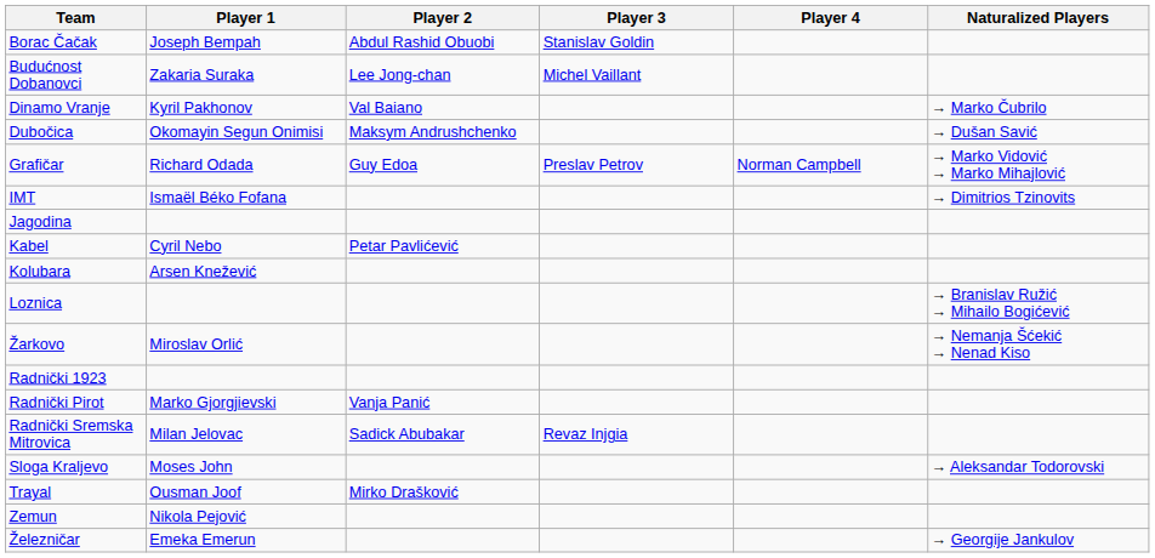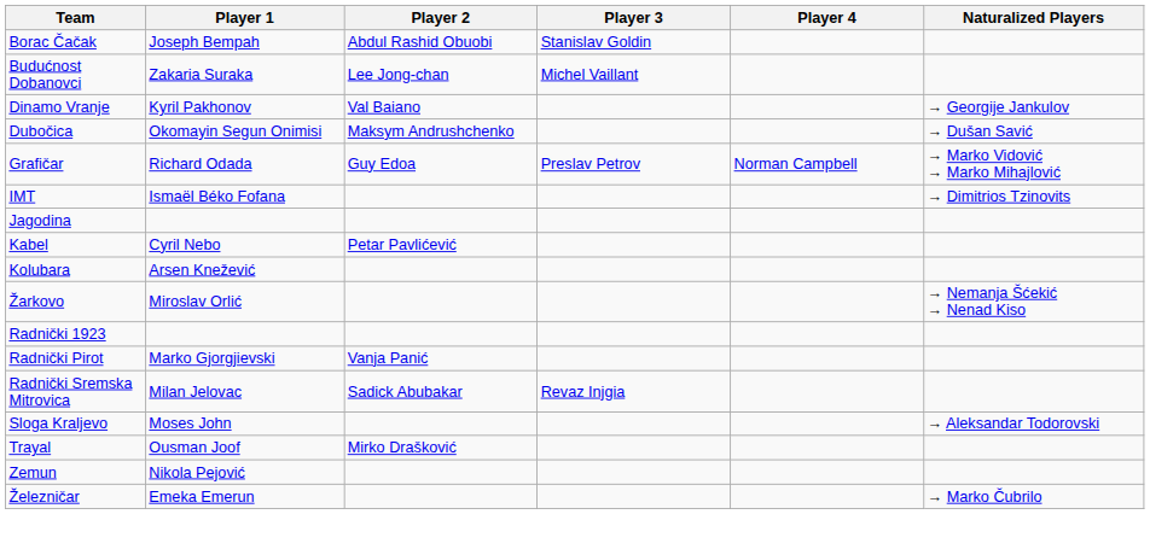 <table class="wikitable" style="font-size:90%">
 <tr>
 <th width="125">Team</th>
 <th width="180">Player 1</th>
 <th width="175">Player 2</th>
 <th width="175">Player 3</th>
 <th width="175">Player 4</th>
 <th width="200">Naturalized Players</th>
 </tr>
 <tr>
 <td><a href='#'>Borac Čačak</a></td>
 <td> <a href='#'>Joseph Bempah</a></td>
 <td> <a href='#'>Abdul Rashid Obuobi</a></td>
 <td> <a href='#'>Stanislav Goldin</a></td>
 <td></td>
 <td></td>
 </tr>
 <tr>
 <td><a href='#'>Budućnost Dobanovci</a></td>
 <td> <a href='#'>Zakaria Suraka</a></td>
 <td> <a href='#'>Lee Jong-chan</a></td>
 <td> <a href='#'>Michel Vaillant</a></td>
 <td></td>
 <td></td>
 </tr>
 <tr>
 <td><a href='#'>Dinamo Vranje</a></td>
 <td> <a href='#'>Kyril Pakhonov</a></td>
 <td> <a href='#'>Val Baiano</a></td>
 <td></td>
 <td></td>
-<td>→ <a href='#'>Marko Čubrilo</a><br></td>
+<td>→ <a href='#'>Georgije Jankulov</a><br></td>
 </tr>
 <tr>
 <td><a href='#'>Dubočica</a></td>
 <td> <a href='#'>Okomayin Segun Onimisi</a></td>
 <td> <a href='#'>Maksym Andrushchenko</a></td>
 <td></td>
 <td></td>
 <td>→ <a href='#'>Dušan Savić</a><br></td>
 </tr>
 <tr>
 <td><a href='#'>Grafičar</a></td>
 <td> <a href='#'>Richard Odada</a></td>
 <td> <a href='#'>Guy Edoa</a></td>
 <td> <a href='#'>Preslav Petrov</a></td>
 <td> <a href='#'>Norman Campbell</a></td>
 <td>→ <a href='#'>Marko Vidović</a><br>→ <a href='#'>Marko Mihajlović</a></td>
 </tr>
 <tr>
 <td><a href='#'>IMT</a></td>
 <td> <a href='#'>Ismaël Béko Fofana</a></td>
 <td></td>
 <td></td>
 <td></td>
 <td>→ <a href='#'>Dimitrios Tzinovits</a><br></td>
 </tr>
 <tr>
 <td><a href='#'>Jagodina</a></td>
 <td></td>
 <td></td>
 <td></td>
 <td></td>
 <td></td>
 </tr>
 <tr>
 <td><a href='#'>Kabel</a></td>
 <td> <a href='#'>Cyril Nebo</a></td>
 <td> <a href='#'>Petar Pavlićević</a></td>
 <td></td>
 <td></td>
 <td></td>
 </tr>
 <tr>
 <td><a href='#'>Kolubara</a></td>
 <td> <a href='#'>Arsen Knežević</a></td>
 <td></td>
 <td></td>
 <td></td>
 <td></td>
-</tr>
-<tr>
-<td><a href='#'>Loznica</a></td>
-<td></td>
-<td></td>
-<td></td>
-<td></td>
-<td>→ <a href='#'>Branislav Ružić</a><br> → <a href='#'>Mihailo Bogićević</a><br></td>
 </tr>
 <tr>
 <td><a href='#'>Žarkovo</a></td>
 <td> <a href='#'>Miroslav Orlić</a></td>
 <td></td>
 <td></td>
 <td></td>
 <td>→ <a href='#'>Nemanja Šćekić</a><br>→ <a href='#'>Nenad Kiso</a><br></td>
 </tr>
 <tr>
 <td><a href='#'>Radnički 1923</a></td>
 <td></td>
 <td></td>
 <td></td>
 <td></td>
 <td></td>
 </tr>
 <tr>
 <td><a href='#'>Radnički Pirot</a></td>
 <td> <a href='#'>Marko Gjorgjievski</a></td>
 <td> <a href='#'>Vanja Panić</a></td>
 <td></td>
 <td></td>
 <td></td>
 </tr>
 <tr>
 <td><a href='#'>Radnički Sremska Mitrovica</a></td>
 <td> <a href='#'>Milan Jelovac</a></td>
 <td> <a href='#'>Sadick Abubakar</a></td>
 <td> <a href='#'>Revaz Injgia</a></td>
 <td></td>
 <td></td>
 </tr>
 <tr>
 <td><a href='#'>Sloga Kraljevo</a></td>
 <td> <a href='#'>Moses John</a></td>
 <td></td>
 <td></td>
 <td></td>
 <td>→ <a href='#'>Aleksandar Todorovski</a><br></td>
 </tr>
 <tr>
 <td><a href='#'>Trayal</a></td>
 <td> <a href='#'>Ousman Joof</a></td>
 <td> <a href='#'>Mirko Drašković</a></td>
 <td></td>
 <td></td>
 <td></td>
 </tr>
 <tr>
 <td><a href='#'>Zemun</a></td>
 <td> <a href='#'>Nikola Pejović</a></td>
 <td></td>
 <td></td>
 <td></td>
 <td></td>
 </tr>
 <tr>
 <td><a href='#'>Železničar</a></td>
 <td> <a href='#'>Emeka Emerun</a></td>
 <td></td>
 <td></td>
 <td></td>
-<td>→ <a href='#'>Georgije Jankulov</a><br></td>
+<td>→ <a href='#'>Marko Čubrilo</a><br></td>
 </tr>
 </table>
